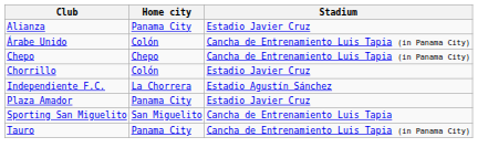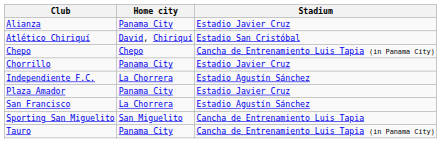 <table class="wikitable sortable">
 <tr>
 <th>Club</th>
 <th>Home city</th>
 <th>Stadium</th>
 </tr>
 <tr>
 <td><a href='#'>Alianza</a></td>
 <td><a href='#'>Panama City</a></td>
 <td><a href='#'>Estadio Javier Cruz</a></td>
 </tr>
 <tr>
-<td><a href='#'>Árabe Unido</a></td>
-<td><a href='#'>Colón</a></td>
-<td><a href='#'>Cancha de Entrenamiento Luis Tapia</a> <small>(in Panama City)</small></td>
+<td><a href='#'>Atlético Chiriquí</a></td>
+<td><a href='#'>David</a>, <a href='#'>Chiriquí</a></td>
+<td><a href='#'>Estadio San Cristóbal</a></td>
 </tr>
 <tr>
 <td><a href='#'>Chepo</a></td>
 <td><a href='#'>Chepo</a></td>
 <td><a href='#'>Cancha de Entrenamiento Luis Tapia</a> <small>(in Panama City)</small></td>
 </tr>
 <tr>
 <td><a href='#'>Chorrillo</a></td>
-<td><a href='#'>Colón</a></td>
+<td><a href='#'>Panama City</a></td>
 <td><a href='#'>Estadio Javier Cruz</a></td>
 </tr>
 <tr>
 <td><a href='#'>Independiente F.C.</a></td>
 <td><a href='#'>La Chorrera</a></td>
 <td><a href='#'>Estadio Agustín Sánchez</a></td>
 </tr>
 <tr>
 <td><a href='#'>Plaza Amador</a></td>
 <td><a href='#'>Panama City</a></td>
 <td><a href='#'>Estadio Javier Cruz</a></td>
 </tr>
 <tr>
+<td><a href='#'>San Francisco</a></td>
+<td><a href='#'>La Chorrera</a></td>
+<td><a href='#'>Estadio Agustín Sánchez</a></td>
+</tr>
+<tr>
 <td><a href='#'>Sporting San Miguelito</a></td>
 <td><a href='#'>San Miguelito</a></td>
 <td><a href='#'>Cancha de Entrenamiento Luis Tapia</a></td>
 </tr>
 <tr>
 <td><a href='#'>Tauro</a></td>
 <td><a href='#'>Panama City</a></td>
 <td><a href='#'>Cancha de Entrenamiento Luis Tapia</a> <small>(in Panama City)</small></td>
 </tr>
 </table>
